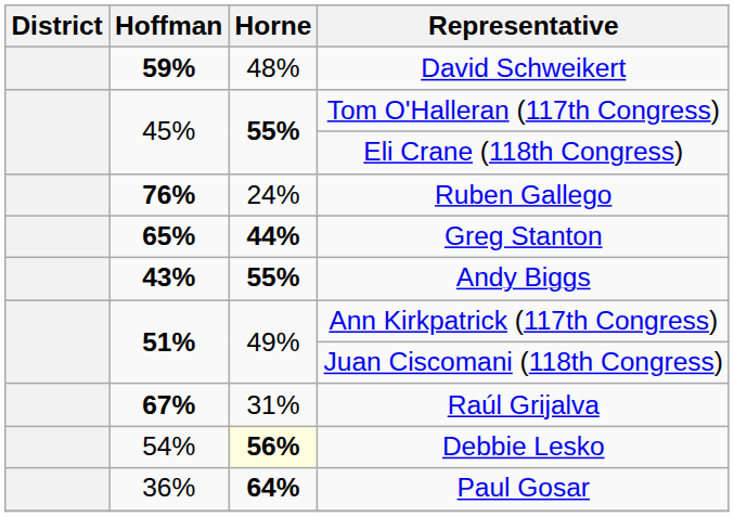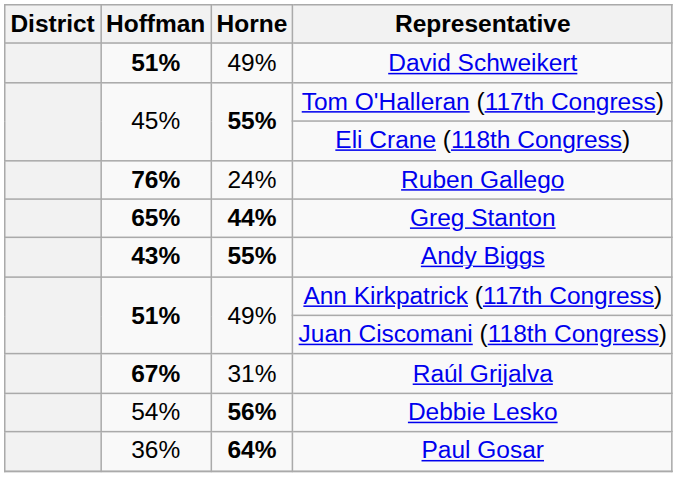 <table class="wikitable sortable">
 <tr>
 <th>District</th>
 <th>Hoffman</th>
 <th>Horne</th>
 <th>Representative</th>
 </tr>
 <tr align=center>
 <th></th>
-<td><strong>59%</strong></td>
-<td>48%</td>
+<td><strong>51%</strong></td>
+<td>49%</td>
 <td><a href='#'>David Schweikert</a></td>
 </tr>
 <tr align=center>
 <th rowspan=2 ></th>
 <td rowspan=2>45%</td>
 <td rowspan=2><strong>55%</strong></td>
 <td><a href='#'>Tom O'Halleran</a> (<a href='#'>117th Congress</a>)</td>
 </tr>
 <tr align=center>
 <td><a href='#'>Eli Crane</a>  (<a href='#'>118th Congress</a>)</td>
 </tr>
 <tr align=center>
 <th rowspan ></th>
 <td rowspan><strong>76%</strong></td>
 <td rowspan>24%</td>
 <td><a href='#'>Ruben Gallego</a></td>
 </tr>
 <tr align=center>
 <th></th>
 <td><strong>65%</strong></td>
 <td><strong>44%</strong></td>
 <td><a href='#'>Greg Stanton</a></td>
 </tr>
 <tr align=center>
 <th rowspan ></th>
 <td rowspan><strong>43%</strong></td>
 <td rowspan><strong>55%</strong></td>
 <td><a href='#'>Andy Biggs</a></td>
 </tr>
 <tr align=center>
 <th rowspan=2 ></th>
 <td rowspan=2><strong>51%</strong></td>
 <td rowspan=2>49%</td>
 <td><a href='#'>Ann Kirkpatrick</a> (<a href='#'>117th Congress</a>)</td>
 </tr>
 <tr align=center>
 <td><a href='#'>Juan Ciscomani</a> (<a href='#'>118th Congress</a>)</td>
 </tr>
 <tr align=center>
 <th rowspan ></th>
 <td rowspan><strong>67%</strong></td>
 <td rowspan>31%</td>
 <td><a href='#'>Raúl Grijalva</a></td>
 </tr>
 <tr align=center>
 <th></th>
 <td>54%</td>
-<td style="background: lightyellow;"><strong>56%</strong></td>
+<td><strong>56%</strong></td>
 <td><a href='#'>Debbie Lesko</a></td>
 </tr>
 <tr align=center>
 <th></th>
 <td>36%</td>
 <td><strong>64%</strong></td>
 <td><a href='#'>Paul Gosar</a></td>
 </tr>
 <tr align=center>
 </tr>
 </table>
